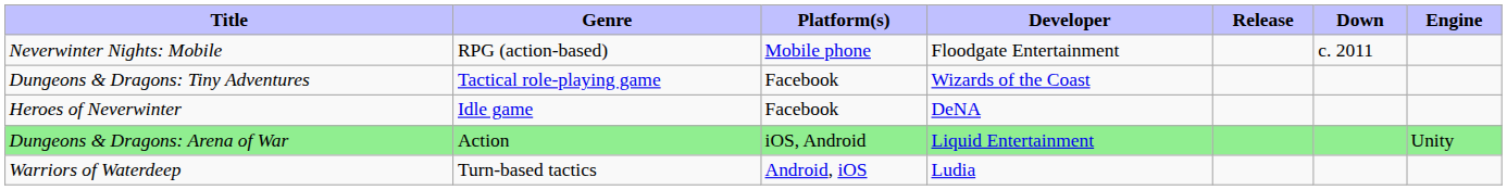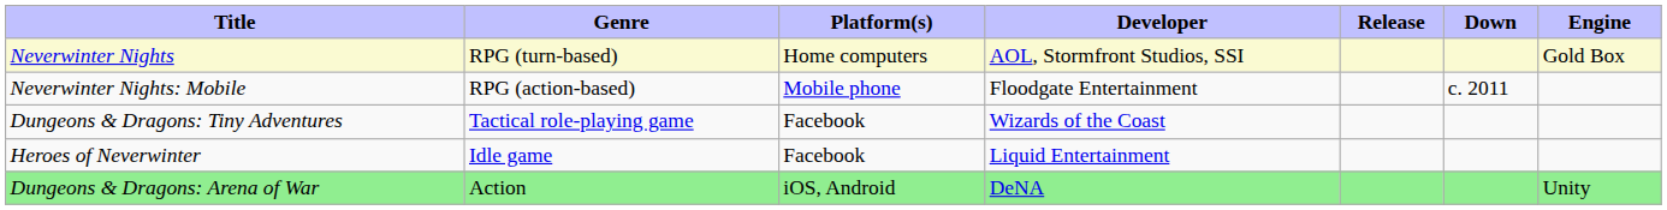 <table class="wikitable sortable" style="text-align: left; width: 100%;">
 <tr>
 <th style="background:#C0C0FF;">Title</th>
 <th style="background:#C0C0FF;">Genre</th>
 <th style="background:#C0C0FF;">Platform(s)</th>
 <th style="background:#C0C0FF;">Developer</th>
 <th style="background:#C0C0FF;">Release</th>
 <th style="background:#C0C0FF;">Down</th>
 <th style="background:#C0C0FF;">Engine</th>
+</tr>
+<tr style="background-color:LightGoldenrodYellow;">
+<td><em><a href='#'>Neverwinter Nights</a></em></td>
+<td>RPG (turn-based)</td>
+<td>Home computers</td>
+<td><a href='#'>AOL</a>, Stormfront Studios, SSI</td>
+<td></td>
+<td></td>
+<td>Gold Box</td>
 </tr>
 <tr>
 <td><em>Neverwinter Nights: Mobile</em></td>
 <td>RPG (action-based)</td>
 <td><a href='#'>Mobile phone</a></td>
 <td>Floodgate Entertainment</td>
 <td></td>
 <td>c. 2011</td>
 <td></td>
 </tr>
 <tr>
 <td><em>Dungeons & Dragons: Tiny Adventures</em></td>
 <td><a href='#'>Tactical role-playing game</a></td>
 <td>Facebook</td>
 <td><a href='#'>Wizards of the Coast</a></td>
 <td></td>
 <td></td>
 <td></td>
 </tr>
 <tr>
 <td><em>Heroes of Neverwinter</em></td>
 <td><a href='#'>Idle game</a></td>
 <td>Facebook</td>
-<td><a href='#'>DeNA</a></td>
+<td><a href='#'>Liquid Entertainment</a></td>
 <td></td>
 <td></td>
 <td></td>
 </tr>
 <tr style="background-color:LightGreen;">
 <td><em>Dungeons & Dragons: Arena of War</em></td>
 <td>Action</td>
 <td>iOS, Android</td>
-<td><a href='#'>Liquid Entertainment</a></td>
+<td><a href='#'>DeNA</a></td>
 <td></td>
 <td></td>
 <td>Unity</td>
 </tr>
-<tr>
-<td><em>Warriors of Waterdeep</em></td>
-<td>Turn-based tactics</td>
-<td><a href='#'>Android</a>, <a href='#'>iOS</a></td>
-<td><a href='#'>Ludia</a></td>
-<td></td>
-<td></td>
-<td></td>
-</tr>
 </table>
